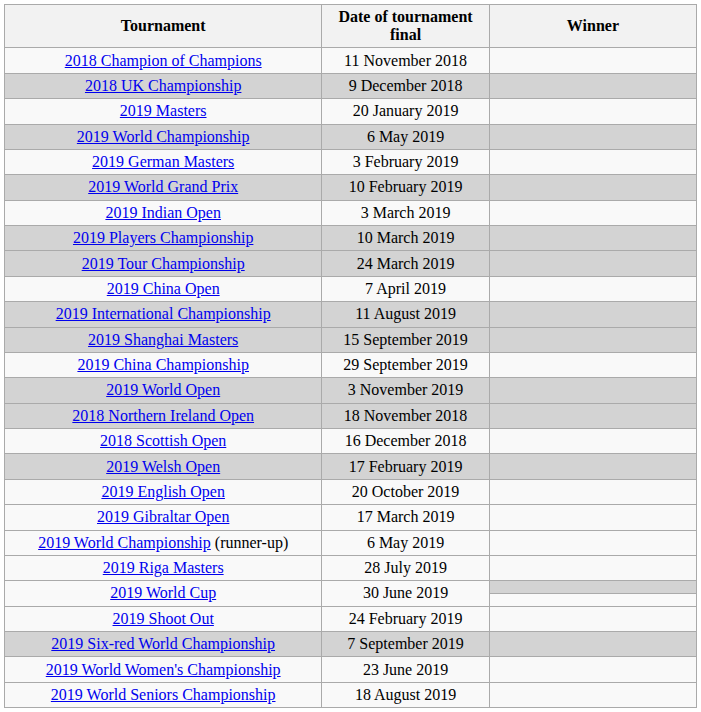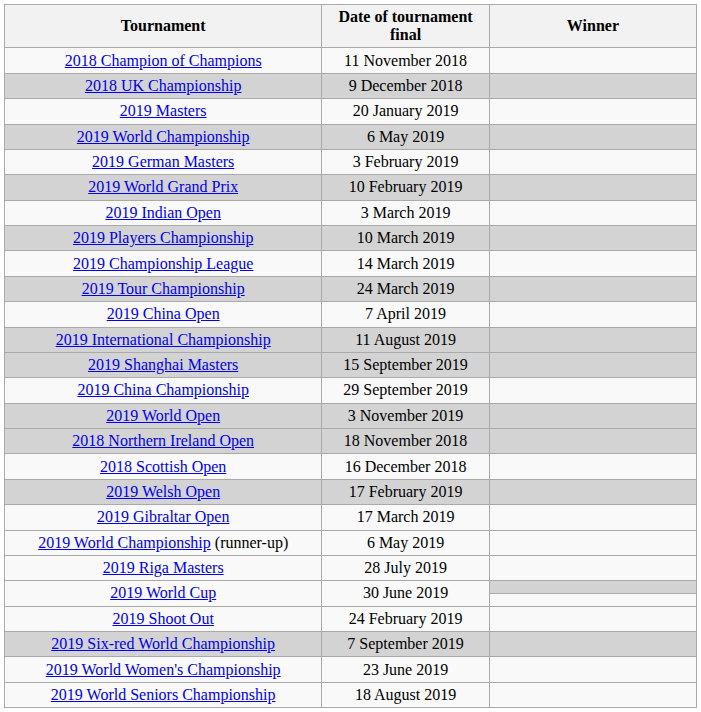 <table class="wikitable">
 <tr>
 <th scope="col" style="width: 310px;">Tournament</th>
 <th scope="col" style="width: 160px;">Date of tournament final</th>
 <th scope="col" style="width: 200px;">Winner</th>
 </tr>
 <tr>
 <td align="center"><a href='#'>2018 Champion of Champions</a></td>
 <td align="center">11 November 2018</td>
 <td></td>
 </tr>
 <tr style="background:lightgrey">
 <td align="center"><a href='#'>2018 UK Championship</a></td>
 <td align="center">9 December 2018</td>
 <td></td>
 </tr>
 <tr>
 <td align="center"><a href='#'>2019 Masters</a></td>
 <td align="center">20 January 2019</td>
 <td></td>
 </tr>
 <tr style="background:lightgrey">
 <td align="center"><a href='#'>2019 World Championship</a></td>
 <td align="center">6 May 2019</td>
 <td></td>
 </tr>
 <tr>
 <td align="center"><a href='#'>2019 German Masters</a></td>
 <td align="center">3 February 2019</td>
 <td></td>
 </tr>
 <tr style="background:lightgrey">
 <td align="center"><a href='#'>2019 World Grand Prix</a></td>
 <td align="center">10 February 2019</td>
 <td></td>
 </tr>
 <tr>
 <td align="center"><a href='#'>2019 Indian Open</a></td>
 <td align="center">3 March 2019</td>
 <td></td>
 </tr>
 <tr style="background:lightgrey">
 <td align="center"><a href='#'>2019 Players Championship</a></td>
 <td align="center">10 March 2019</td>
 <td></td>
 </tr>
+<tr>
+<td align="center"><a href='#'>2019 Championship League</a></td>
+<td align="center">14 March 2019</td>
+<td></td>
+</tr>
 <tr style="background:lightgrey">
 <td align="center"><a href='#'>2019 Tour Championship</a></td>
 <td align="center">24 March 2019</td>
 <td></td>
 </tr>
 <tr>
 <td align="center"><a href='#'>2019 China Open</a></td>
 <td align="center">7 April 2019</td>
 <td></td>
 </tr>
 <tr style="background:lightgrey">
 <td align="center"><a href='#'>2019 International Championship</a></td>
 <td align="center">11 August 2019</td>
 <td></td>
 </tr>
 <tr style="background:lightgrey">
 <td align="center"><a href='#'>2019 Shanghai Masters</a></td>
 <td align="center">15 September 2019</td>
 <td></td>
 </tr>
 <tr>
 <td align="center"><a href='#'>2019 China Championship</a></td>
 <td align="center">29 September 2019</td>
 <td></td>
 </tr>
 <tr style="background:lightgrey">
 <td align="center"><a href='#'>2019 World Open</a></td>
 <td align="center">3 November 2019</td>
 <td></td>
 </tr>
 <tr style="background:lightgrey">
 <td align="center"><a href='#'>2018 Northern Ireland Open</a></td>
 <td align="center">18 November 2018</td>
 <td></td>
 </tr>
 <tr>
 <td align="center"><a href='#'>2018 Scottish Open</a></td>
 <td align="center">16 December 2018</td>
 <td></td>
 </tr>
 <tr style="background:lightgrey">
 <td align="center"><a href='#'>2019 Welsh Open</a></td>
 <td align="center">17 February 2019</td>
-<td></td>
-</tr>
-<tr>
-<td align="center"><a href='#'>2019 English Open</a></td>
-<td align="center">20 October 2019</td>
 <td></td>
 </tr>
 <tr>
 <td align="center"><a href='#'>2019 Gibraltar Open</a></td>
 <td align="center">17 March 2019</td>
 <td></td>
 </tr>
 <tr>
 <td align="center"><a href='#'>2019 World Championship</a> (runner-up)</td>
 <td align="center">6 May 2019</td>
 <td></td>
 </tr>
 <tr>
 <td align="center"><a href='#'>2019 Riga Masters</a></td>
 <td align="center">28 July 2019</td>
 <td></td>
 </tr>
 <tr>
 <td align="center" rowspan=2><a href='#'>2019 World Cup</a></td>
 <td align="center" rowspan=2>30 June 2019</td>
 <td style="background:lightgrey"></td>
 </tr>
 <tr>
 <td></td>
 </tr>
 <tr>
 <td align="center"><a href='#'>2019 Shoot Out</a></td>
 <td align="center">24 February 2019</td>
 <td></td>
 </tr>
 <tr>
 </tr>
 <tr style="background:lightgrey">
 <td align="center"><a href='#'>2019 Six-red World Championship</a></td>
 <td align="center">7 September 2019</td>
 <td></td>
 </tr>
 <tr>
 <td align="center"><a href='#'>2019 World Women's Championship</a></td>
 <td align="center">23 June 2019</td>
 <td></td>
 </tr>
 <tr>
 <td align="center"><a href='#'>2019 World Seniors Championship</a></td>
 <td align="center">18 August 2019</td>
 <td></td>
 </tr>
 <tr>
 </tr>
 </table>
